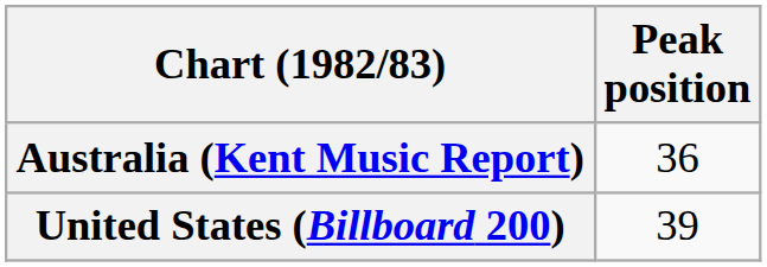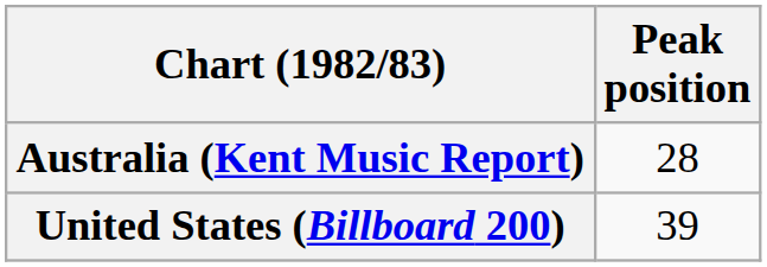 <table class="wikitable plainrowheaders" style="text-align:center;">
 <tr>
 <th scope="col">Chart (1982/83)</th>
 <th scope="col">Peak<br>position</th>
 </tr>
 <tr>
 <th scope="row">Australia (<a href='#'>Kent Music Report</a>)</th>
-<td>36</td>
+<td>28</td>
 </tr>
 <tr>
 <th scope="row">United States (<a href='#'><em>Billboard</em> 200</a>)</th>
 <td>39</td>
 </tr>
 </table>
